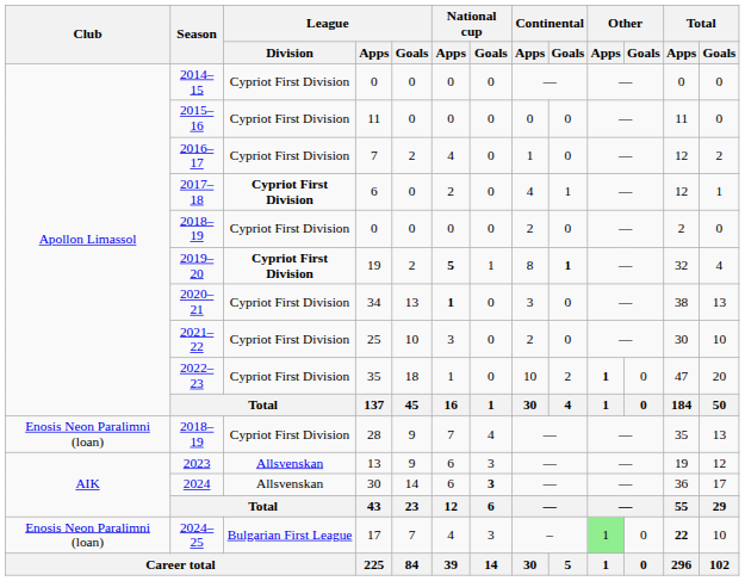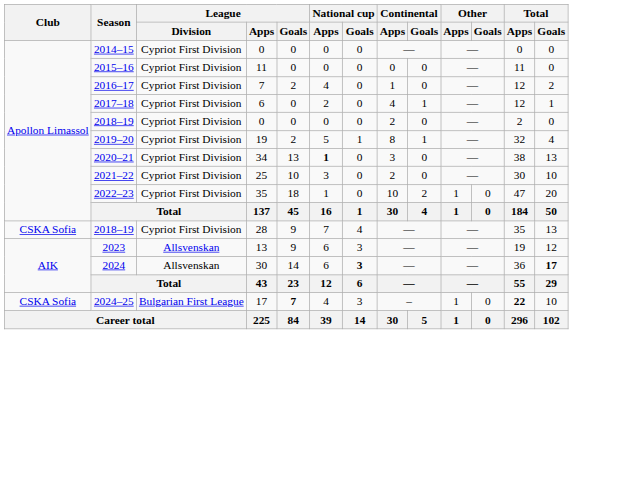 <table class="wikitable" style="text-align: center;">
 <tr>
 <th rowspan="2">Club</th>
 <th rowspan="2">Season</th>
 <th colspan="3">League</th>
 <th colspan="2">National cup</th>
 <th colspan="2">Continental</th>
 <th colspan="2">Other</th>
 <th colspan="2">Total</th>
 </tr>
 <tr>
 <th>Division</th>
 <th>Apps</th>
 <th>Goals</th>
 <th>Apps</th>
 <th>Goals</th>
 <th>Apps</th>
 <th>Goals</th>
 <th>Apps</th>
 <th>Goals</th>
 <th>Apps</th>
 <th>Goals</th>
 </tr>
 <tr>
 <td rowspan="10" valign="center"><a href='#'>Apollon Limassol</a></td>
 <td><a href='#'>2014–15</a></td>
 <td>Cypriot First Division</td>
 <td>0</td>
 <td>0</td>
 <td>0</td>
 <td>0</td>
 <td colspan="2">—</td>
 <td colspan="2">—</td>
 <td>0</td>
 <td>0</td>
 </tr>
 <tr>
 <td><a href='#'>2015–16</a></td>
 <td>Cypriot First Division</td>
 <td>11</td>
 <td>0</td>
 <td>0</td>
 <td>0</td>
 <td>0</td>
 <td>0</td>
 <td colspan="2">—</td>
 <td>11</td>
 <td>0</td>
 </tr>
 <tr>
 <td><a href='#'>2016–17</a></td>
 <td>Cypriot First Division</td>
 <td>7</td>
 <td>2</td>
 <td>4</td>
 <td>0</td>
 <td>1</td>
 <td>0</td>
 <td colspan="2">—</td>
 <td>12</td>
 <td>2</td>
 </tr>
 <tr>
 <td><a href='#'>2017–18</a></td>
-<td><strong>Cypriot First Division</strong></td>
+<td>Cypriot First Division</td>
 <td>6</td>
 <td>0</td>
 <td>2</td>
 <td>0</td>
 <td>4</td>
 <td>1</td>
 <td colspan="2">—</td>
 <td>12</td>
 <td>1</td>
 </tr>
 <tr>
 <td><a href='#'>2018–19</a></td>
 <td>Cypriot First Division</td>
 <td>0</td>
 <td>0</td>
 <td>0</td>
 <td>0</td>
 <td>2</td>
 <td>0</td>
 <td colspan="2">—</td>
 <td>2</td>
 <td>0</td>
 </tr>
 <tr>
 <td><a href='#'>2019–20</a></td>
-<td><strong>Cypriot First Division</strong></td>
+<td>Cypriot First Division</td>
 <td>19</td>
 <td>2</td>
-<td><strong>5</strong></td>
+<td>5</td>
 <td>1</td>
 <td>8</td>
-<td><strong>1</strong></td>
+<td>1</td>
 <td colspan="2">—</td>
 <td>32</td>
 <td>4</td>
 </tr>
 <tr>
 <td><a href='#'>2020–21</a></td>
 <td>Cypriot First Division</td>
 <td>34</td>
 <td>13</td>
 <td><strong>1</strong></td>
 <td>0</td>
 <td>3</td>
 <td>0</td>
 <td colspan="2">—</td>
 <td>38</td>
 <td>13</td>
 </tr>
 <tr>
 <td><a href='#'>2021–22</a></td>
 <td>Cypriot First Division</td>
 <td>25</td>
 <td>10</td>
 <td>3</td>
 <td>0</td>
 <td>2</td>
 <td>0</td>
 <td colspan="2">—</td>
 <td>30</td>
 <td>10</td>
 </tr>
 <tr>
 <td><a href='#'>2022–23</a></td>
 <td>Cypriot First Division</td>
 <td>35</td>
 <td>18</td>
 <td>1</td>
 <td>0</td>
 <td>10</td>
 <td>2</td>
-<td><strong>1</strong></td>
+<td>1</td>
 <td>0</td>
 <td>47</td>
 <td>20</td>
 </tr>
 <tr>
 <th colspan="2">Total</th>
 <th>137</th>
 <th>45</th>
 <th>16</th>
 <th>1</th>
 <th>30</th>
 <th>4</th>
 <th>1</th>
 <th>0</th>
 <th>184</th>
 <th>50</th>
 </tr>
 <tr>
-<td><a href='#'>Enosis Neon Paralimni</a> (loan)</td>
+<td align=center valign=center><a href='#'>CSKA Sofia</a></td>
 <td><a href='#'>2018–19</a></td>
 <td>Cypriot First Division</td>
 <td>28</td>
 <td>9</td>
 <td>7</td>
 <td>4</td>
 <td colspan="2">—</td>
 <td colspan="2">—</td>
 <td>35</td>
 <td>13</td>
 </tr>
 <tr>
 <td rowspan="3"><a href='#'>AIK</a></td>
 <td><a href='#'>2023</a></td>
 <td><a href='#'>Allsvenskan</a></td>
 <td>13</td>
 <td>9</td>
 <td>6</td>
 <td>3</td>
 <td colspan="2">—</td>
 <td colspan="2">—</td>
 <td>19</td>
 <td>12</td>
 </tr>
 <tr>
 <td><a href='#'>2024</a></td>
 <td>Allsvenskan</td>
 <td>30</td>
 <td>14</td>
 <td>6</td>
 <td><strong>3</strong></td>
 <td colspan="2">—</td>
 <td colspan="2">—</td>
 <td>36</td>
-<td>17</td>
+<td><strong>17</strong></td>
 </tr>
 <tr>
 <th colspan="2">Total</th>
 <th>43</th>
 <th>23</th>
 <th>12</th>
 <th>6</th>
 <th colspan="2">—</th>
 <th colspan="2">—</th>
 <th>55</th>
 <th>29</th>
 </tr>
 <tr>
-<td><a href='#'>Enosis Neon Paralimni</a> (loan)</td>
+<td align=center valign=center><a href='#'>CSKA Sofia</a></td>
 <td><a href='#'>2024–25</a></td>
 <td><a href='#'>Bulgarian First League</a></td>
 <td>17</td>
-<td>7</td>
+<td><strong>7</strong></td>
 <td>4</td>
 <td>3</td>
 <td colspan="2">–</td>
-<td style="background: lightgreen;">1</td>
+<td>1</td>
 <td>0</td>
 <td><strong>22</strong></td>
 <td>10</td>
 </tr>
 <tr>
 <th colspan="3">Career total</th>
 <th>225</th>
 <th>84</th>
 <th>39</th>
 <th>14</th>
 <th>30</th>
 <th>5</th>
 <th>1</th>
 <th>0</th>
 <th>296</th>
 <th>102</th>
 </tr>
 </table>
